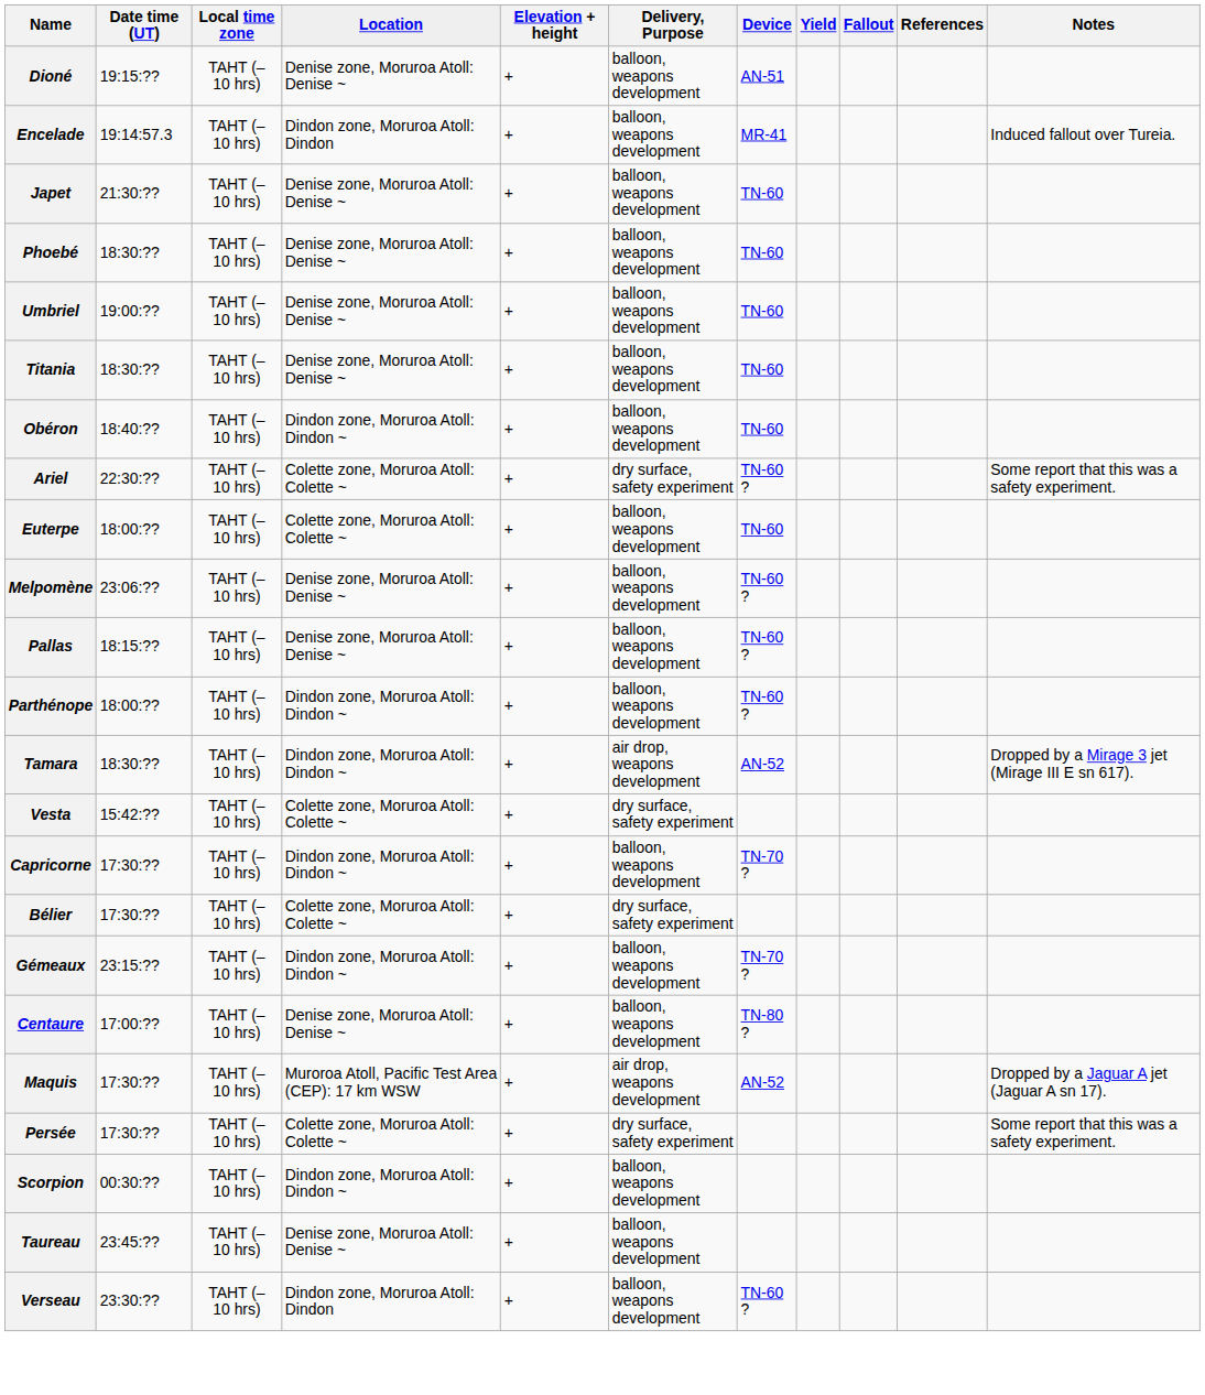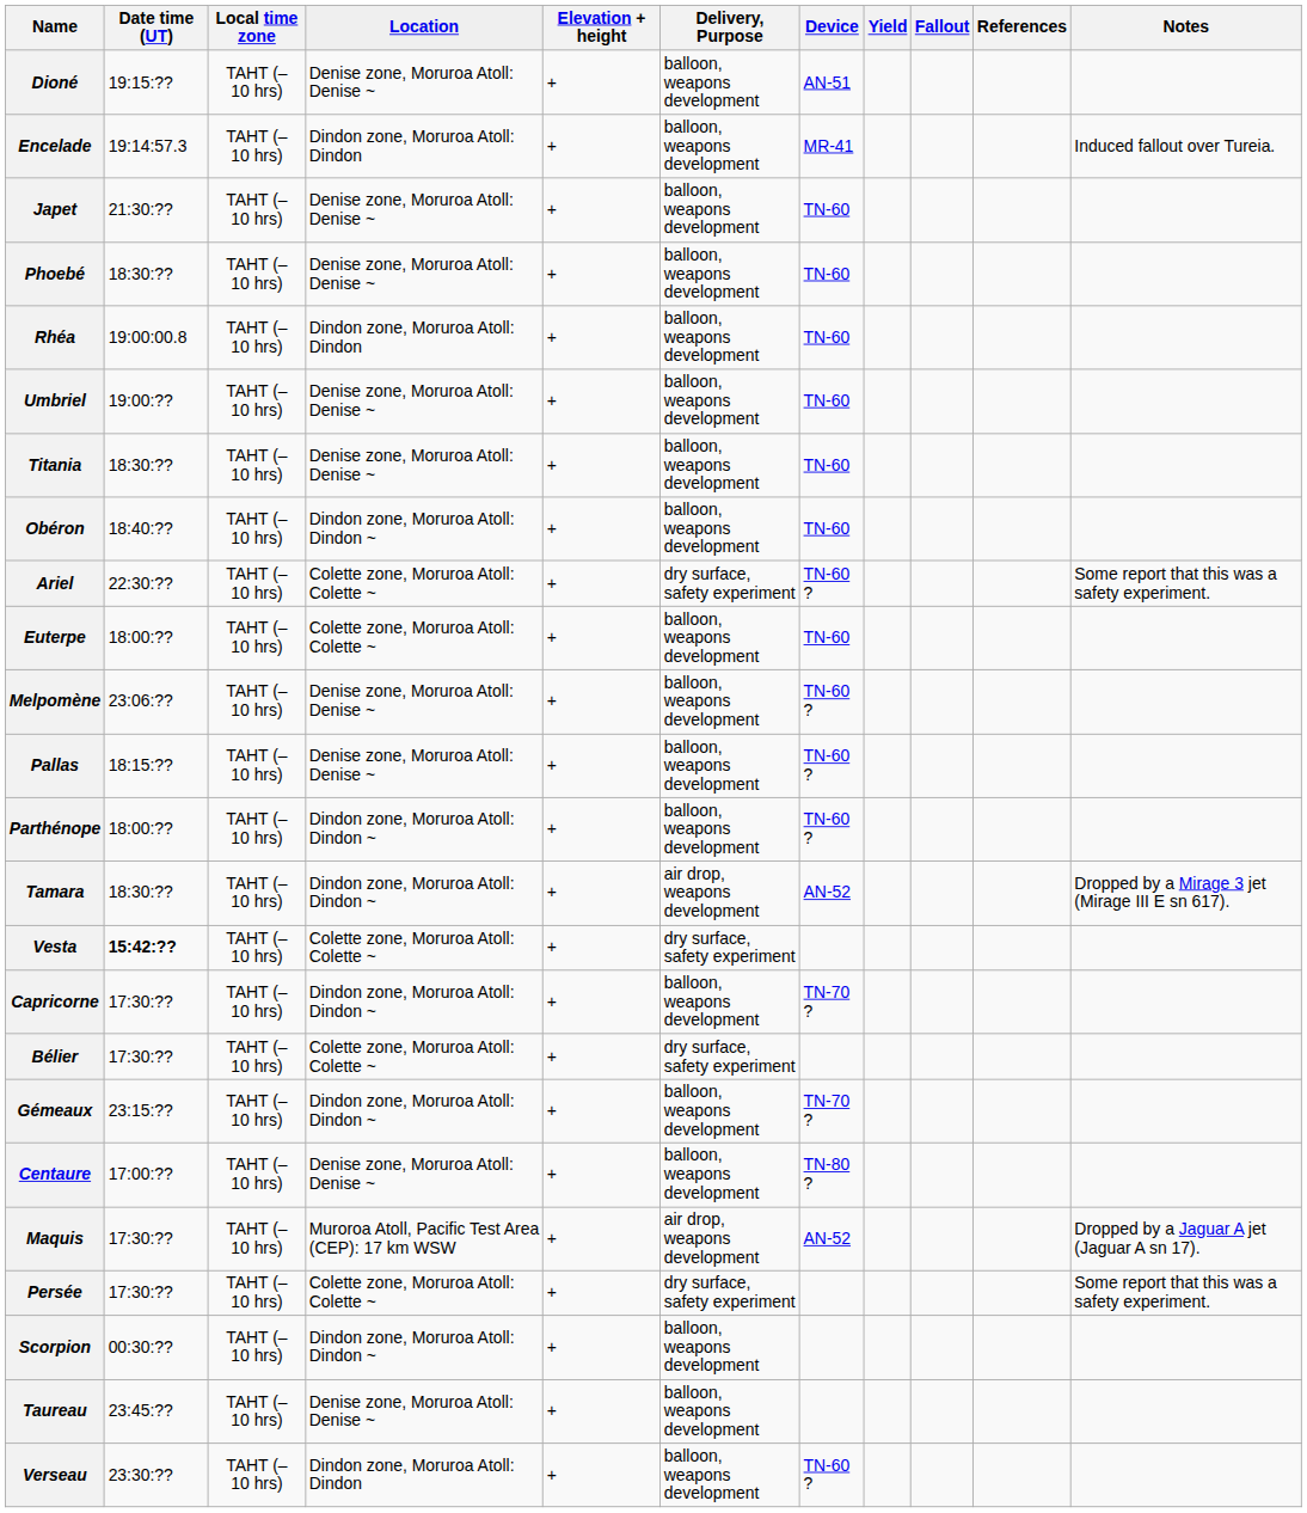 <table class="wikitable sortable">
 <tr>
 <th>Name </th>
 <th>Date time (<a href='#'>UT</a>)</th>
 <th>Local <a href='#'>time zone</a></th>
 <th style="background:#efefef;"><a href='#'>Location</a></th>
 <th><a href='#'>Elevation</a> + height </th>
 <th>Delivery, <br>Purpose </th>
 <th><a href='#'>Device</a></th>
 <th><a href='#'>Yield</a></th>
 <th class="unsortable"><a href='#'>Fallout</a></th>
 <th class="unsortable">References</th>
 <th class="unsortable">Notes</th>
 </tr>
 <tr>
 <th><em>Dioné</em></th>
 <td> 19:15:??</td>
 <td style="text-align:center;">TAHT (–10 hrs)<br></td>
 <td>Denise zone, Moruroa Atoll: Denise ~ </td>
 <td> + </td>
 <td>balloon,<br>weapons development</td>
 <td><a href='#'>AN-51</a></td>
 <td style="text-align:center;"></td>
 <td></td>
 <td></td>
 <td></td>
 </tr>
 <tr>
 <th><em>Encelade</em></th>
 <td> 19:14:57.3</td>
 <td style="text-align:center;">TAHT (–10 hrs)<br></td>
 <td>Dindon zone, Moruroa Atoll: Dindon </td>
 <td> + </td>
 <td>balloon,<br>weapons development</td>
 <td><a href='#'>MR-41</a></td>
 <td style="text-align:center;"></td>
 <td></td>
 <td></td>
 <td>Induced fallout over Tureia.</td>
 </tr>
 <tr>
 <th><em>Japet</em></th>
 <td> 21:30:??</td>
 <td style="text-align:center;">TAHT (–10 hrs)<br></td>
 <td>Denise zone, Moruroa Atoll: Denise ~ </td>
 <td> + </td>
 <td>balloon,<br>weapons development</td>
 <td><a href='#'>TN-60</a></td>
 <td style="text-align:center;"></td>
 <td></td>
 <td></td>
 <td></td>
 </tr>
 <tr>
 <th><em>Phoebé</em></th>
 <td> 18:30:??</td>
 <td style="text-align:center;">TAHT (–10 hrs)<br></td>
 <td>Denise zone, Moruroa Atoll: Denise ~ </td>
+<td> + </td>
+<td>balloon,<br>weapons development</td>
+<td><a href='#'>TN-60</a></td>
+<td style="text-align:center;"></td>
+<td></td>
+<td></td>
+<td></td>
+</tr>
+<tr>
+<th><em>Rhéa</em></th>
+<td> 19:00:00.8</td>
+<td style="text-align:center;">TAHT (–10 hrs)<br></td>
+<td>Dindon zone, Moruroa Atoll: Dindon </td>
 <td> + </td>
 <td>balloon,<br>weapons development</td>
 <td><a href='#'>TN-60</a></td>
 <td style="text-align:center;"></td>
 <td></td>
 <td></td>
 <td></td>
 </tr>
 <tr>
 <th><em>Umbriel</em></th>
 <td> 19:00:??</td>
 <td style="text-align:center;">TAHT (–10 hrs)<br></td>
 <td>Denise zone, Moruroa Atoll: Denise ~ </td>
 <td> + </td>
 <td>balloon,<br>weapons development</td>
 <td><a href='#'>TN-60</a></td>
 <td style="text-align:center;"></td>
 <td></td>
 <td></td>
 <td></td>
 </tr>
 <tr>
 <th><em>Titania</em></th>
 <td> 18:30:??</td>
 <td style="text-align:center;">TAHT (–10 hrs)<br></td>
 <td>Denise zone, Moruroa Atoll: Denise ~ </td>
 <td> + </td>
 <td>balloon,<br>weapons development</td>
 <td><a href='#'>TN-60</a></td>
 <td style="text-align:center;"></td>
 <td></td>
 <td></td>
 <td></td>
 </tr>
 <tr>
 <th><em>Obéron</em></th>
 <td> 18:40:??</td>
 <td style="text-align:center;">TAHT (–10 hrs)<br></td>
 <td>Dindon zone, Moruroa Atoll: Dindon ~ </td>
 <td> + </td>
 <td>balloon,<br>weapons development</td>
 <td><a href='#'>TN-60</a></td>
 <td style="text-align:center;"></td>
 <td></td>
 <td></td>
 <td></td>
 </tr>
 <tr>
 <th><em>Ariel</em></th>
 <td> 22:30:??</td>
 <td style="text-align:center;">TAHT (–10 hrs)<br></td>
 <td>Colette zone, Moruroa Atoll: Colette ~ </td>
 <td> + </td>
 <td>dry surface,<br>safety experiment</td>
 <td><a href='#'>TN-60</a> ?</td>
 <td style="text-align:center;"></td>
 <td></td>
 <td></td>
 <td>Some report that this was a safety experiment.</td>
 </tr>
 <tr>
 <th><em>Euterpe</em></th>
 <td> 18:00:??</td>
 <td style="text-align:center;">TAHT (–10 hrs)<br></td>
 <td>Colette zone, Moruroa Atoll: Colette ~ </td>
 <td> + </td>
 <td>balloon,<br>weapons development</td>
 <td><a href='#'>TN-60</a></td>
 <td style="text-align:center;"></td>
 <td></td>
 <td></td>
 <td></td>
 </tr>
 <tr>
 <th><em>Melpomène</em></th>
 <td> 23:06:??</td>
 <td style="text-align:center;">TAHT (–10 hrs)<br></td>
 <td>Denise zone, Moruroa Atoll: Denise ~ </td>
 <td> + </td>
 <td>balloon,<br>weapons development</td>
 <td><a href='#'>TN-60</a> ?</td>
 <td style="text-align:center;"></td>
 <td></td>
 <td></td>
 <td></td>
 </tr>
 <tr>
 <th><em>Pallas</em></th>
 <td> 18:15:??</td>
 <td style="text-align:center;">TAHT (–10 hrs)<br></td>
 <td>Denise zone, Moruroa Atoll: Denise ~ </td>
 <td> + </td>
 <td>balloon,<br>weapons development</td>
 <td><a href='#'>TN-60</a> ?</td>
 <td style="text-align:center;"></td>
 <td></td>
 <td></td>
 <td></td>
 </tr>
 <tr>
 <th><em>Parthénope</em></th>
 <td> 18:00:??</td>
 <td style="text-align:center;">TAHT (–10 hrs)<br></td>
 <td>Dindon zone, Moruroa Atoll: Dindon ~ </td>
 <td> + </td>
 <td>balloon,<br>weapons development</td>
 <td><a href='#'>TN-60</a> ?</td>
 <td style="text-align:center;"></td>
 <td></td>
 <td></td>
 <td></td>
 </tr>
 <tr>
 <th><em>Tamara</em></th>
 <td> 18:30:??</td>
 <td style="text-align:center;">TAHT (–10 hrs)<br></td>
 <td>Dindon zone, Moruroa Atoll: Dindon ~ </td>
 <td> + </td>
 <td>air drop,<br>weapons development</td>
 <td><a href='#'>AN-52</a></td>
 <td style="text-align:center;"></td>
 <td></td>
 <td></td>
 <td>Dropped by a <a href='#'>Mirage 3</a> jet (Mirage III E sn 617).</td>
 </tr>
 <tr>
 <th><em>Vesta</em></th>
-<td> 15:42:??</td>
+<td><strong> 15:42:??</strong></td>
 <td style="text-align:center;">TAHT (–10 hrs)<br></td>
 <td>Colette zone, Moruroa Atoll: Colette ~ </td>
 <td> + </td>
 <td>dry surface,<br>safety experiment</td>
 <td></td>
 <td style="text-align:center;"></td>
 <td></td>
 <td></td>
 <td></td>
 </tr>
 <tr>
 <th><em>Capricorne</em></th>
 <td> 17:30:??</td>
 <td style="text-align:center;">TAHT (–10 hrs)<br></td>
 <td>Dindon zone, Moruroa Atoll: Dindon ~ </td>
 <td> + </td>
 <td>balloon,<br>weapons development</td>
 <td><a href='#'>TN-70</a> ?</td>
 <td style="text-align:center;"></td>
 <td></td>
 <td></td>
 <td></td>
 </tr>
 <tr>
 <th><em>Bélier</em></th>
 <td> 17:30:??</td>
 <td style="text-align:center;">TAHT (–10 hrs)<br></td>
 <td>Colette zone, Moruroa Atoll: Colette ~ </td>
 <td> + </td>
 <td>dry surface,<br>safety experiment</td>
 <td></td>
 <td style="text-align:center;"></td>
 <td></td>
 <td></td>
 <td></td>
 </tr>
 <tr>
 <th><em>Gémeaux</em></th>
 <td> 23:15:??</td>
 <td style="text-align:center;">TAHT (–10 hrs)<br></td>
 <td>Dindon zone, Moruroa Atoll: Dindon ~ </td>
 <td> + </td>
 <td>balloon,<br>weapons development</td>
 <td><a href='#'>TN-70</a> ?</td>
 <td style="text-align:center;"></td>
 <td></td>
 <td></td>
 <td></td>
 </tr>
 <tr>
 <th><em><a href='#'>Centaure</a></em></th>
 <td> 17:00:??</td>
 <td style="text-align:center;">TAHT (–10 hrs)<br></td>
 <td>Denise zone, Moruroa Atoll: Denise ~ </td>
 <td> + </td>
 <td>balloon,<br>weapons development</td>
 <td><a href='#'>TN-80</a>  ?</td>
 <td style="text-align:center;"></td>
 <td></td>
 <td></td>
 <td></td>
 </tr>
 <tr>
 <th><em>Maquis</em></th>
 <td> 17:30:??</td>
 <td style="text-align:center;">TAHT (–10 hrs)<br></td>
 <td>Muroroa Atoll, Pacific Test Area (CEP): 17 km WSW </td>
 <td> + </td>
 <td>air drop,<br>weapons development</td>
 <td><a href='#'>AN-52</a></td>
 <td style="text-align:center;"></td>
 <td></td>
 <td></td>
 <td>Dropped by a <a href='#'>Jaguar A</a> jet (Jaguar A sn 17).</td>
 </tr>
 <tr>
 <th><em>Persée</em></th>
 <td> 17:30:??</td>
 <td style="text-align:center;">TAHT (–10 hrs)<br></td>
 <td>Colette zone, Moruroa Atoll: Colette ~ </td>
 <td> + </td>
 <td>dry surface,<br>safety experiment</td>
 <td></td>
 <td style="text-align:center;"></td>
 <td></td>
 <td></td>
 <td>Some report that this was a safety experiment.</td>
 </tr>
 <tr>
 <th><em>Scorpion</em></th>
 <td> 00:30:??</td>
 <td style="text-align:center;">TAHT (–10 hrs)<br></td>
 <td>Dindon zone, Moruroa Atoll: Dindon ~ </td>
 <td> + </td>
 <td>balloon,<br>weapons development</td>
 <td></td>
 <td style="text-align:center;"></td>
 <td></td>
 <td></td>
 <td></td>
 </tr>
 <tr>
 <th><em>Taureau</em></th>
 <td> 23:45:??</td>
 <td style="text-align:center;">TAHT (–10 hrs)<br></td>
 <td>Denise zone, Moruroa Atoll: Denise ~ </td>
 <td> + </td>
 <td>balloon,<br>weapons development</td>
 <td></td>
 <td style="text-align:center;"></td>
 <td></td>
 <td></td>
 <td></td>
 </tr>
 <tr>
 <th><em>Verseau</em></th>
 <td> 23:30:??</td>
 <td style="text-align:center;">TAHT (–10 hrs)<br></td>
 <td>Dindon zone, Moruroa Atoll: Dindon </td>
 <td> + </td>
 <td>balloon,<br>weapons development</td>
 <td><a href='#'>TN-60</a> ?</td>
 <td style="text-align:center;"></td>
 <td></td>
 <td></td>
 <td></td>
 </tr>
 </table>
